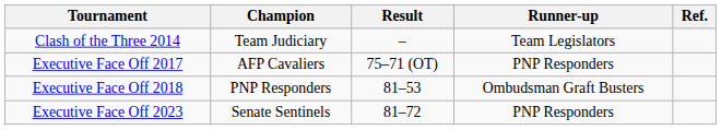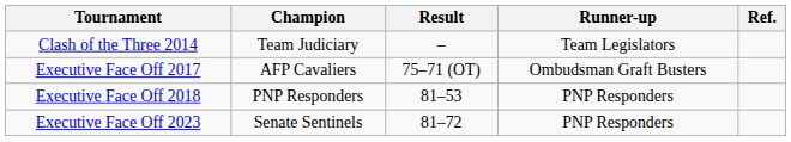 <table class="wikitable sortable" width=60%>
 <tr bgcolor="#efefef">
 <th>Tournament</th>
 <th>Champion</th>
 <th class="unsortable">Result</th>
 <th>Runner-up</th>
 <th class="unsortable">Ref.</th>
 </tr>
 <tr>
 <td align=center><a href='#'>Clash of the Three 2014</a></td>
 <td align=center>Team Judiciary</td>
 <td align=center>–</td>
 <td align=center>Team Legislators</td>
 <td align=center></td>
 </tr>
 <tr>
 <td align=center><a href='#'>Executive Face Off 2017</a></td>
 <td align=center>AFP Cavaliers</td>
 <td align=center>75–71 (OT)</td>
-<td align=center>PNP Responders</td>
+<td align=center>Ombudsman Graft Busters</td>
 <td align=center></td>
 </tr>
 <tr>
 <td align=center><a href='#'>Executive Face Off 2018</a></td>
 <td align=center>PNP Responders</td>
 <td align=center>81–53</td>
-<td align=center>Ombudsman Graft Busters</td>
+<td align=center>PNP Responders</td>
 <td align=center></td>
 </tr>
 <tr>
 <td align=center><a href='#'>Executive Face Off 2023</a></td>
 <td align=center>Senate Sentinels</td>
 <td align=center>81–72</td>
 <td align=center>PNP Responders</td>
 <td align=center></td>
 </tr>
 </table>
